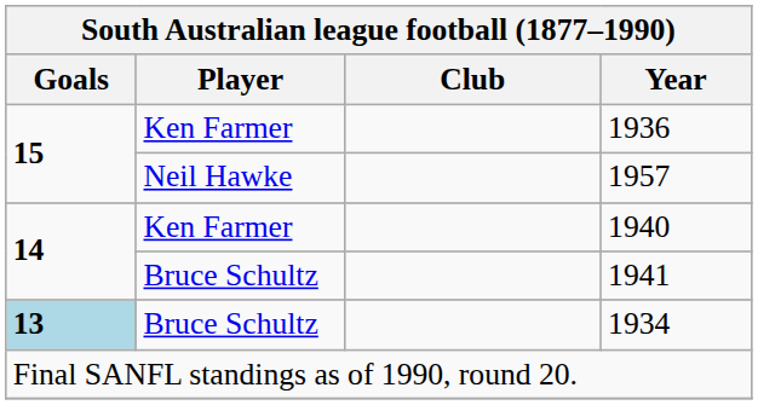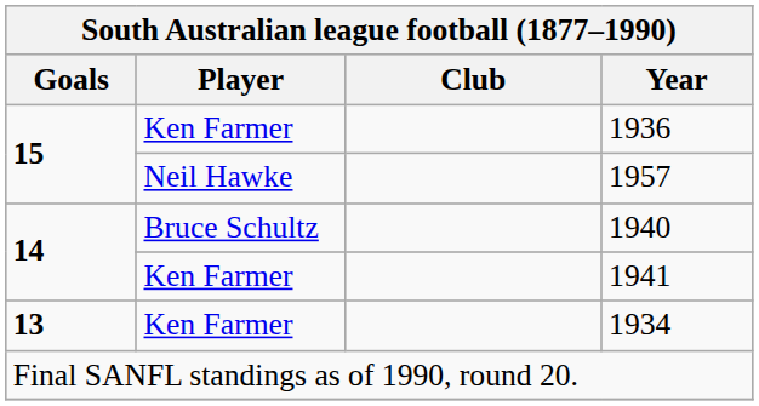 <table class="wikitable">
 <tr>
 <th colspan=4>South Australian league football (1877–1990)</th>
 </tr>
 <tr>
 <th style="width:60px;">Goals</th>
 <th style="width:100px;">Player</th>
 <th style="width:125px;">Club</th>
 <th style="width:70px;">Year</th>
 </tr>
 <tr>
 <td rowspan="2"><strong>15</strong></td>
 <td><a href='#'>Ken Farmer</a></td>
 <td></td>
 <td>1936</td>
 </tr>
 <tr>
 <td><a href='#'>Neil Hawke</a></td>
 <td></td>
 <td>1957</td>
 </tr>
 <tr>
 <td rowspan="2"><strong>14</strong></td>
-<td><a href='#'>Ken Farmer</a></td>
+<td><a href='#'>Bruce Schultz</a></td>
 <td></td>
 <td>1940</td>
 </tr>
 <tr>
-<td><a href='#'>Bruce Schultz</a></td>
+<td><a href='#'>Ken Farmer</a></td>
 <td></td>
 <td>1941</td>
 </tr>
 <tr>
-<td style="background: lightblue;"><strong>13</strong></td>
-<td><a href='#'>Bruce Schultz</a></td>
+<td><strong>13</strong></td>
+<td><a href='#'>Ken Farmer</a></td>
 <td></td>
 <td>1934</td>
 </tr>
 <tr>
 <td colspan="4">Final SANFL standings as of 1990, round 20.</td>
 </tr>
 <tr>
 </tr>
 </table>
